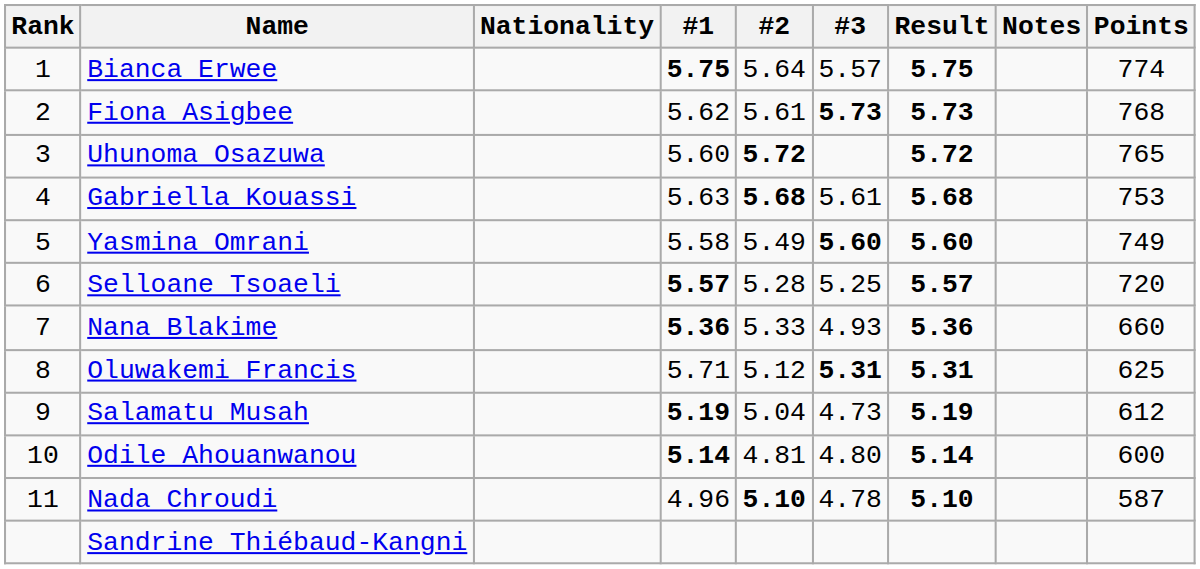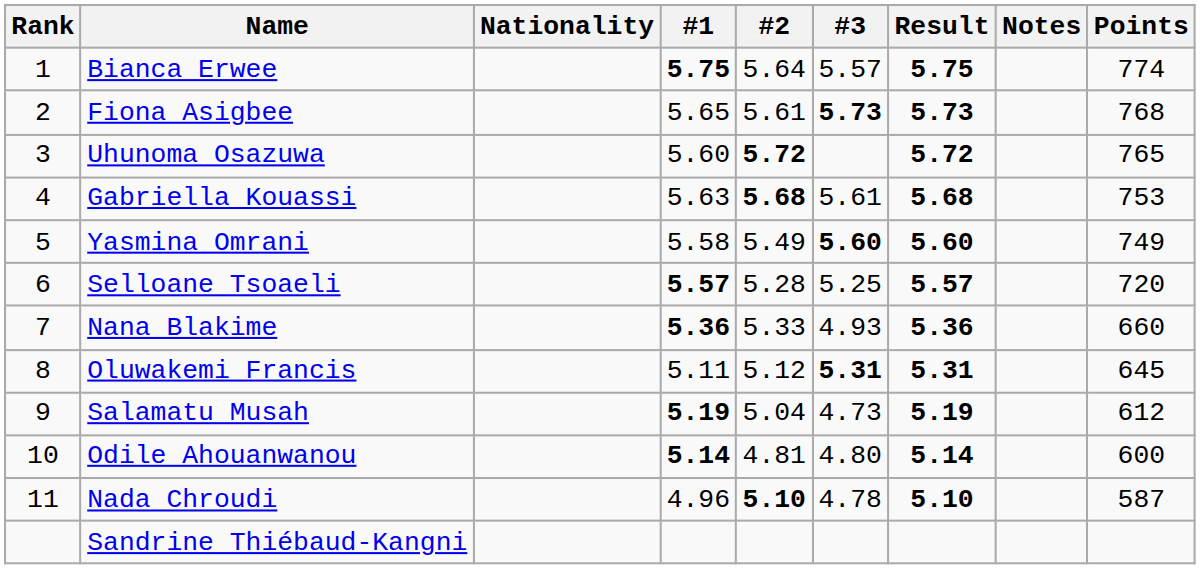 <table class="wikitable sortable" style="text-align:center">
 <tr>
 <th>Rank</th>
 <th>Name</th>
 <th>Nationality</th>
 <th>#1</th>
 <th>#2</th>
 <th>#3</th>
 <th>Result</th>
 <th>Notes</th>
 <th>Points</th>
 </tr>
 <tr>
 <td>1</td>
 <td align="left"><a href='#'>Bianca Erwee</a></td>
 <td align=left></td>
 <td><strong>5.75</strong></td>
 <td>5.64</td>
 <td>5.57</td>
 <td><strong>5.75</strong></td>
 <td></td>
 <td>774</td>
 </tr>
 <tr>
 <td>2</td>
 <td align="left"><a href='#'>Fiona Asigbee</a></td>
 <td align=left></td>
-<td>5.62</td>
+<td>5.65</td>
 <td>5.61</td>
 <td><strong>5.73</strong></td>
 <td><strong>5.73</strong></td>
 <td></td>
 <td>768</td>
 </tr>
 <tr>
 <td>3</td>
 <td align="left"><a href='#'>Uhunoma Osazuwa</a></td>
 <td align=left></td>
 <td>5.60</td>
 <td><strong>5.72</strong></td>
 <td></td>
 <td><strong>5.72</strong></td>
 <td></td>
 <td>765</td>
 </tr>
 <tr>
 <td>4</td>
 <td align="left"><a href='#'>Gabriella Kouassi</a></td>
 <td align=left></td>
 <td>5.63</td>
 <td><strong>5.68</strong></td>
 <td>5.61</td>
 <td><strong>5.68</strong></td>
 <td></td>
 <td>753</td>
 </tr>
 <tr>
 <td>5</td>
 <td align="left"><a href='#'>Yasmina Omrani</a></td>
 <td align=left></td>
 <td>5.58</td>
 <td>5.49</td>
 <td><strong>5.60</strong></td>
 <td><strong>5.60</strong></td>
 <td></td>
 <td>749</td>
 </tr>
 <tr>
 <td>6</td>
 <td align="left"><a href='#'>Selloane Tsoaeli</a></td>
 <td align=left></td>
 <td><strong>5.57</strong></td>
 <td>5.28</td>
 <td>5.25</td>
 <td><strong>5.57</strong></td>
 <td></td>
 <td>720</td>
 </tr>
 <tr>
 <td>7</td>
 <td align="left"><a href='#'>Nana Blakime</a></td>
 <td align=left></td>
 <td><strong>5.36</strong></td>
 <td>5.33</td>
 <td>4.93</td>
 <td><strong>5.36</strong></td>
 <td></td>
 <td>660</td>
 </tr>
 <tr>
 <td>8</td>
 <td align="left"><a href='#'>Oluwakemi Francis</a></td>
 <td align=left></td>
-<td>5.71</td>
+<td>5.11</td>
 <td>5.12</td>
 <td><strong>5.31</strong></td>
 <td><strong>5.31</strong></td>
 <td></td>
-<td>625</td>
+<td>645</td>
 </tr>
 <tr>
 <td>9</td>
 <td align="left"><a href='#'>Salamatu Musah</a></td>
 <td align=left></td>
 <td><strong>5.19</strong></td>
 <td>5.04</td>
 <td>4.73</td>
 <td><strong>5.19</strong></td>
 <td></td>
 <td>612</td>
 </tr>
 <tr>
 <td>10</td>
 <td align="left"><a href='#'>Odile Ahouanwanou</a></td>
 <td align=left></td>
 <td><strong>5.14</strong></td>
 <td>4.81</td>
 <td>4.80</td>
 <td><strong>5.14</strong></td>
 <td></td>
 <td>600</td>
 </tr>
 <tr>
 <td>11</td>
 <td align="left"><a href='#'>Nada Chroudi</a></td>
 <td align=left></td>
 <td>4.96</td>
 <td><strong>5.10</strong></td>
 <td>4.78</td>
 <td><strong>5.10</strong></td>
 <td></td>
 <td>587</td>
 </tr>
 <tr>
 <td></td>
 <td align="left"><a href='#'>Sandrine Thiébaud-Kangni</a></td>
 <td align=left></td>
 <td></td>
 <td></td>
 <td></td>
 <td><strong></strong></td>
 <td></td>
 <td></td>
 </tr>
 </table>
